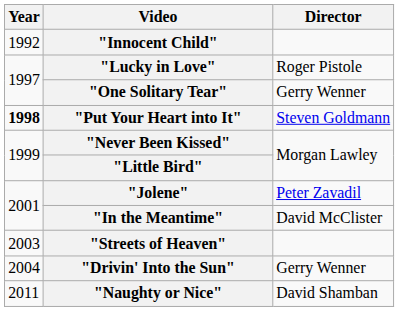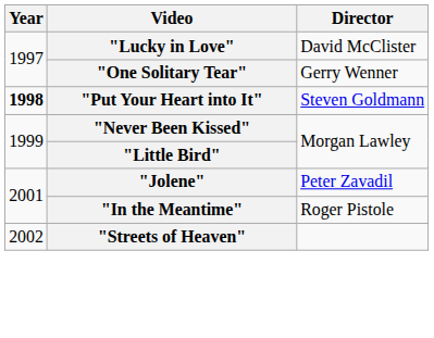 <table class="wikitable plainrowheaders">
 <tr>
 <th>Year</th>
 <th style="width:14em;">Video</th>
 <th>Director</th>
 </tr>
 <tr>
-<td>1992</td>
-<th scope="row">"Innocent Child"</th>
-<td></td>
-</tr>
-<tr>
 <td rowspan="2">1997</td>
 <th scope="row">"Lucky in Love"</th>
-<td>Roger Pistole</td>
+<td>David McClister</td>
 </tr>
 <tr>
 <th scope="row">"One Solitary Tear"</th>
 <td>Gerry Wenner</td>
 </tr>
 <tr>
 <td><strong>1998</strong></td>
 <th scope="row">"Put Your Heart into It"</th>
 <td><a href='#'>Steven Goldmann</a></td>
 </tr>
 <tr>
 <td rowspan="2">1999</td>
 <th scope="row">"Never Been Kissed"</th>
 <td rowspan="2">Morgan Lawley</td>
 </tr>
 <tr>
 <th scope="row">"Little Bird"</th>
 </tr>
 <tr>
 <td rowspan="2">2001</td>
 <th scope="row">"Jolene"</th>
 <td><a href='#'>Peter Zavadil</a></td>
 </tr>
 <tr>
 <th scope="row">"In the Meantime"</th>
-<td>David McClister</td>
+<td>Roger Pistole</td>
 </tr>
 <tr>
-<td>2003</td>
+<td>2002</td>
 <th scope="row">"Streets of Heaven"</th>
 <td></td>
 </tr>
-<tr>
-<td>2004</td>
-<th scope="row">"Drivin' Into the Sun"</th>
-<td>Gerry Wenner</td>
-</tr>
-<tr>
-<td>2011</td>
-<th scope="row">"Naughty or Nice"</th>
-<td>David Shamban</td>
-</tr>
 </table>
